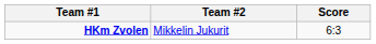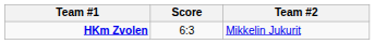 <table class="wikitable" style="text-align: center;">
 <tr>
 <th width=22%>Team #1</th>
+<th width=11%>Score</th>
 <th width=22%>Team #2</th>
-<th width=11%>Score</th>
 </tr>
 <tr>
 <td style="text-align: right;"><strong><a href='#'>HKm Zvolen</a></strong> </td>
+<td>6:3</td>
 <td style="text-align: left;"> <a href='#'>Mikkelin Jukurit</a></td>
-<td>6:3</td>
 </tr>
 </table>
